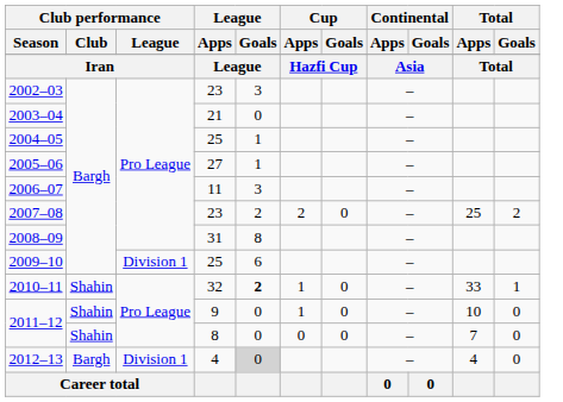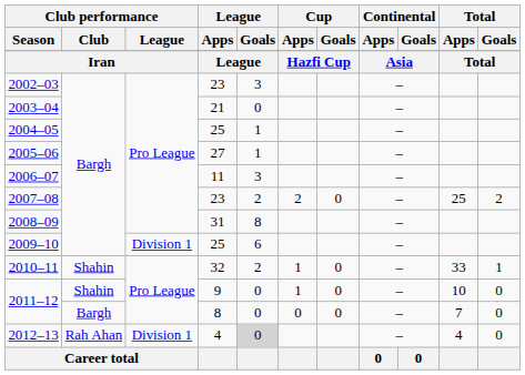 <table class="wikitable" style="text-align:center">
 <tr>
 <th colspan=3>Club performance</th>
 <th colspan=2>League</th>
 <th colspan=2>Cup</th>
 <th colspan=2>Continental</th>
 <th colspan=2>Total</th>
 </tr>
 <tr>
 <th>Season</th>
 <th>Club</th>
 <th>League</th>
 <th>Apps</th>
 <th>Goals</th>
 <th>Apps</th>
 <th>Goals</th>
 <th>Apps</th>
 <th>Goals</th>
 <th>Apps</th>
 <th>Goals</th>
 </tr>
 <tr>
 </tr>
 <tr>
 <th colspan=3>Iran</th>
 <th colspan=2>League</th>
 <th colspan=2><a href='#'>Hazfi Cup</a></th>
 <th colspan=2><a href='#'>Asia</a></th>
 <th colspan=2>Total</th>
 </tr>
 <tr>
 <td><a href='#'>2002–03</a></td>
 <td rowspan="8"><a href='#'>Bargh</a></td>
 <td rowspan="7"><a href='#'>Pro League</a></td>
 <td>23</td>
 <td>3</td>
 <td></td>
 <td></td>
 <td colspan="2">–</td>
 <td></td>
 <td></td>
 </tr>
 <tr>
 <td><a href='#'>2003–04</a></td>
 <td>21</td>
 <td>0</td>
 <td></td>
 <td></td>
 <td colspan="2">–</td>
 <td></td>
 <td></td>
 </tr>
 <tr>
 <td><a href='#'>2004–05</a></td>
 <td>25</td>
 <td>1</td>
 <td></td>
 <td></td>
 <td colspan="2">–</td>
 <td></td>
 <td></td>
 </tr>
 <tr>
 <td><a href='#'>2005–06</a></td>
 <td>27</td>
 <td>1</td>
 <td></td>
 <td></td>
 <td colspan="2">–</td>
 <td></td>
 <td></td>
 </tr>
 <tr>
 <td><a href='#'>2006–07</a></td>
 <td>11</td>
 <td>3</td>
 <td></td>
 <td></td>
 <td colspan="2">–</td>
 <td></td>
 <td></td>
 </tr>
 <tr>
 <td><a href='#'>2007–08</a></td>
 <td>23</td>
 <td>2</td>
 <td>2</td>
 <td>0</td>
 <td colspan="2">–</td>
 <td>25</td>
 <td>2</td>
 </tr>
 <tr>
 <td><a href='#'>2008–09</a></td>
 <td>31</td>
 <td>8</td>
 <td></td>
 <td></td>
 <td colspan="2">–</td>
 <td></td>
 <td></td>
 </tr>
 <tr>
 <td><a href='#'>2009–10</a></td>
 <td rowspan="1"><a href='#'>Division 1</a></td>
 <td>25</td>
 <td>6</td>
 <td></td>
 <td></td>
 <td colspan="2">–</td>
 <td></td>
 <td></td>
 </tr>
 <tr>
 <td><a href='#'>2010–11</a></td>
 <td rowspan="1"><a href='#'>Shahin</a></td>
 <td rowspan="3"><a href='#'>Pro League</a></td>
 <td>32</td>
-<td><strong>2</strong></td>
+<td>2</td>
 <td>1</td>
 <td>0</td>
 <td colspan="2">–</td>
 <td>33</td>
 <td>1</td>
 </tr>
 <tr>
 <td rowspan="2"><a href='#'>2011–12</a></td>
 <td><a href='#'>Shahin</a></td>
 <td>9</td>
 <td>0</td>
 <td>1</td>
 <td>0</td>
 <td colspan="2">–</td>
 <td>10</td>
 <td>0</td>
 </tr>
 <tr>
-<td><a href='#'>Shahin</a></td>
+<td><a href='#'>Bargh</a></td>
 <td>8</td>
 <td>0</td>
 <td>0</td>
 <td>0</td>
 <td colspan="2">–</td>
 <td>7</td>
 <td>0</td>
 </tr>
 <tr>
 <td><a href='#'>2012–13</a></td>
-<td><a href='#'>Bargh</a></td>
+<td rowspan="1"><a href='#'>Rah Ahan</a></td>
 <td><a href='#'>Division 1</a></td>
 <td>4</td>
 <td style="background: lightgrey;">0</td>
 <td></td>
 <td></td>
 <td colspan="2">–</td>
 <td>4</td>
 <td>0</td>
 </tr>
 <tr>
 <th colspan=3>Career total</th>
 <th></th>
 <th></th>
 <th></th>
 <th></th>
 <th>0</th>
 <th>0</th>
 <th></th>
 <th></th>
 </tr>
 </table>
